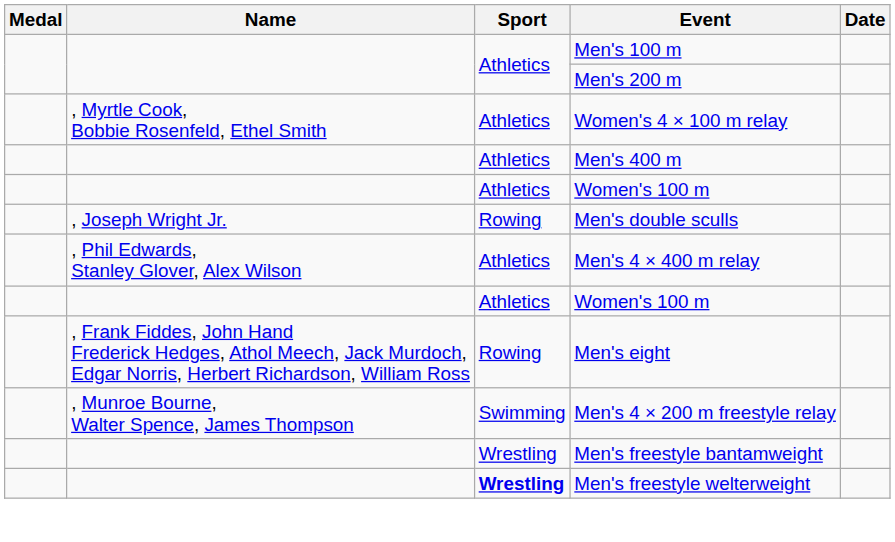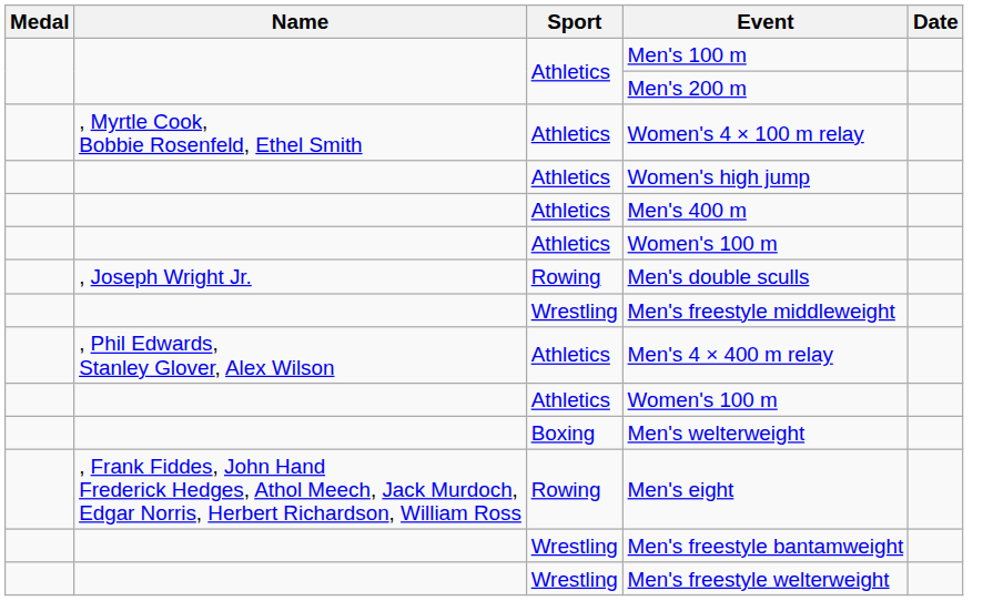 <table class="wikitable sortable" style="font-size:95%">
 <tr>
 <th>Medal</th>
 <th>Name</th>
 <th>Sport</th>
 <th>Event</th>
 <th>Date</th>
 </tr>
 <tr>
 <td rowspan=2></td>
 <td rowspan=2></td>
 <td rowspan=2><a href='#'>Athletics</a></td>
 <td><a href='#'>Men's 100 m</a></td>
 <td></td>
 </tr>
 <tr>
 <td><a href='#'>Men's 200 m</a></td>
 <td></td>
 </tr>
 <tr>
 <td></td>
 <td>, <a href='#'>Myrtle Cook</a>,<br><a href='#'>Bobbie Rosenfeld</a>, <a href='#'>Ethel Smith</a></td>
 <td><a href='#'>Athletics</a></td>
 <td><a href='#'>Women's 4 × 100 m relay</a></td>
 <td></td>
 </tr>
 <tr>
 <td></td>
 <td></td>
 <td><a href='#'>Athletics</a></td>
+<td><a href='#'>Women's high jump</a></td>
+<td></td>
+</tr>
+<tr>
+<td></td>
+<td></td>
+<td><a href='#'>Athletics</a></td>
 <td><a href='#'>Men's 400 m</a></td>
 <td></td>
 </tr>
 <tr>
 <td></td>
 <td></td>
 <td><a href='#'>Athletics</a></td>
 <td><a href='#'>Women's 100 m</a></td>
 <td></td>
 </tr>
 <tr>
 <td></td>
 <td>, <a href='#'>Joseph Wright Jr.</a></td>
 <td><a href='#'>Rowing</a></td>
 <td><a href='#'>Men's double sculls</a></td>
 <td></td>
 </tr>
 <tr>
 <td></td>
+<td></td>
+<td><a href='#'>Wrestling</a></td>
+<td><a href='#'>Men's freestyle middleweight</a></td>
+<td></td>
+</tr>
+<tr>
+<td></td>
 <td>, <a href='#'>Phil Edwards</a>,<br><a href='#'>Stanley Glover</a>, <a href='#'>Alex Wilson</a></td>
 <td><a href='#'>Athletics</a></td>
 <td><a href='#'>Men's 4 × 400 m relay</a></td>
 <td></td>
 </tr>
 <tr>
 <td></td>
 <td></td>
 <td><a href='#'>Athletics</a></td>
 <td><a href='#'>Women's 100 m</a></td>
 <td></td>
 </tr>
 <tr>
 <td></td>
-<td>, <a href='#'>Frank Fiddes</a>, <a href='#'>John Hand</a><br><a href='#'>Frederick Hedges</a>, <a href='#'>Athol Meech</a>, <a href='#'>Jack Murdoch</a>,<br><a href='#'>Edgar Norris</a>, <a href='#'>Herbert Richardson</a>, <a href='#'>William Ross</a></td>
-<td><a href='#'>Rowing</a></td>
-<td><a href='#'>Men's eight</a></td>
+<td></td>
+<td><a href='#'>Boxing</a></td>
+<td><a href='#'>Men's welterweight</a></td>
 <td></td>
 </tr>
 <tr>
 <td></td>
-<td>, <a href='#'>Munroe Bourne</a>,<br><a href='#'>Walter Spence</a>, <a href='#'>James Thompson</a></td>
-<td><a href='#'>Swimming</a></td>
-<td><a href='#'>Men's 4 × 200 m freestyle relay</a></td>
+<td>, <a href='#'>Frank Fiddes</a>, <a href='#'>John Hand</a><br><a href='#'>Frederick Hedges</a>, <a href='#'>Athol Meech</a>, <a href='#'>Jack Murdoch</a>,<br><a href='#'>Edgar Norris</a>, <a href='#'>Herbert Richardson</a>, <a href='#'>William Ross</a></td>
+<td><a href='#'>Rowing</a></td>
+<td><a href='#'>Men's eight</a></td>
 <td></td>
 </tr>
 <tr>
 <td></td>
 <td></td>
 <td><a href='#'>Wrestling</a></td>
 <td><a href='#'>Men's freestyle bantamweight</a></td>
 <td></td>
 </tr>
 <tr>
 <td></td>
 <td></td>
-<td><strong><a href='#'>Wrestling</a></strong></td>
+<td><a href='#'>Wrestling</a></td>
 <td><a href='#'>Men's freestyle welterweight</a></td>
 <td></td>
 </tr>
 </table>
